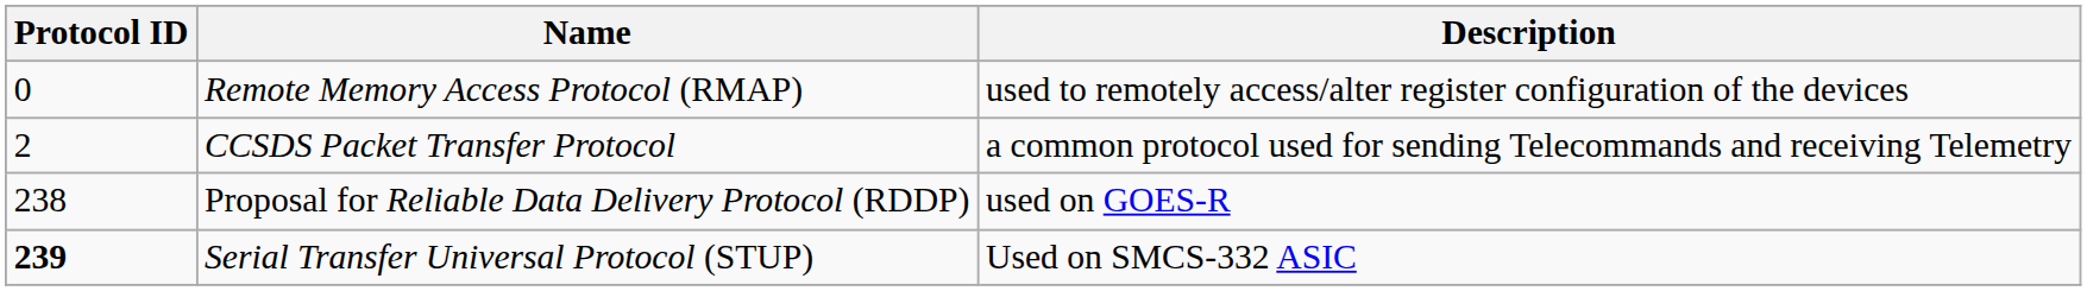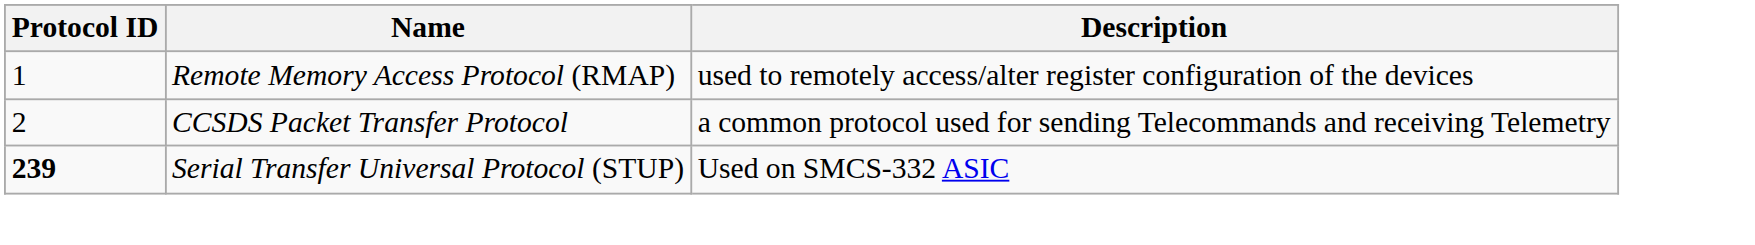 <table class="wikitable">
 <tr>
 <th>Protocol ID</th>
 <th>Name</th>
 <th>Description</th>
 </tr>
 <tr>
-<td>0</td>
+<td>1</td>
 <td><em>Remote Memory Access Protocol</em> (RMAP)</td>
 <td>used to remotely access/alter register configuration of the devices</td>
 </tr>
 <tr>
 <td>2</td>
 <td><em>CCSDS Packet Transfer Protocol</em> </td>
 <td>a common protocol used for sending Telecommands and receiving Telemetry</td>
 </tr>
 <tr>
-<td>238</td>
-<td>Proposal for <em>Reliable Data Delivery Protocol</em> (RDDP)</td>
-<td>used on <a href='#'>GOES-R</a></td>
-</tr>
-<tr>
 <td><strong>239</strong></td>
 <td><em>Serial Transfer Universal Protocol</em> (STUP)</td>
 <td>Used on SMCS-332 <a href='#'>ASIC</a></td>
 </tr>
 </table>
